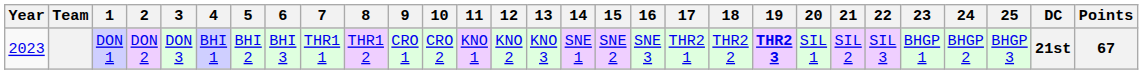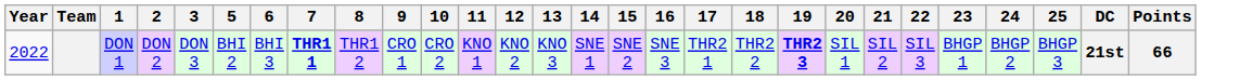 <table class="wikitable" style="text-align:center; font-size:85%;">
 <tr>
 <th>Year</th>
 <th>Team</th>
 <th>1</th>
 <th>2</th>
 <th>3</th>
-<th>4</th>
 <th>5</th>
 <th>6</th>
 <th>7</th>
 <th>8</th>
 <th>9</th>
 <th>10</th>
 <th>11</th>
 <th>12</th>
 <th>13</th>
 <th>14</th>
 <th>15</th>
 <th>16</th>
 <th>17</th>
 <th>18</th>
 <th>19</th>
 <th>20</th>
 <th>21</th>
 <th>22</th>
 <th>23</th>
 <th>24</th>
 <th>25</th>
 <th>DC</th>
 <th>Points</th>
 </tr>
 <tr>
-<td><a href='#'>2023</a></td>
+<td><a href='#'>2022</a></td>
 <th></th>
 <td style="background:#CFCFFF;"><a href='#'>DON<br>1</a><br></td>
 <td style="background:#EFCFFF;"><a href='#'>DON<br>2</a><br></td>
 <td style="background:#DFFFDF;"><a href='#'>DON<br>3</a><br></td>
-<td style="background:#CFCFFF;"><a href='#'>BHI<br>1</a><br></td>
 <td style="background:#DFFFDF;"><a href='#'>BHI<br>2</a><br></td>
 <td style="background:#DFFFDF;"><a href='#'>BHI<br>3</a><br></td>
-<td style="background:#DFFFDF;"><a href='#'>THR1<br>1</a><br></td>
+<td style="background:#DFFFDF;"><strong><a href='#'>THR1<br>1</a><br></strong></td>
 <td style="background:#EFCFFF;"><a href='#'>THR1<br>2</a><br></td>
 <td style="background:#DFFFDF;"><a href='#'>CRO<br>1</a><br></td>
 <td style="background:#DFFFDF;"><a href='#'>CRO<br>2</a><br></td>
 <td style="background:#EFCFFF;"><a href='#'>KNO<br>1</a><br></td>
 <td style="background:#DFFFDF;"><a href='#'>KNO<br>2</a><br></td>
 <td style="background:#DFFFDF;"><a href='#'>KNO<br>3</a><br></td>
 <td style="background:#EFCFFF;"><a href='#'>SNE<br>1</a><br></td>
 <td style="background:#EFCFFF;"><a href='#'>SNE<br>2</a><br></td>
 <td style="background:#DFFFDF;"><a href='#'>SNE<br>3</a><br></td>
 <td style="background:#DFFFDF;"><a href='#'>THR2<br>1</a><br></td>
 <td style="background:#DFFFDF;"><a href='#'>THR2<br>2</a><br></td>
 <td style="background:#EFCFFF;"><strong><a href='#'>THR2<br>3</a><br></strong></td>
 <td style="background:#DFFFDF;"><a href='#'>SIL<br>1</a><br></td>
 <td style="background:#EFCFFF;"><a href='#'>SIL<br>2</a><br></td>
 <td style="background:#EFCFFF;"><a href='#'>SIL<br>3</a><br></td>
 <td style="background:#DFFFDF;"><a href='#'>BHGP<br>1</a><br></td>
 <td style="background:#DFFFDF;"><a href='#'>BHGP<br>2</a><br></td>
 <td style="background:#DFFFDF;"><a href='#'>BHGP<br>3</a><br></td>
 <th>21st</th>
-<th>67</th>
+<th>66</th>
 </tr>
 </table>
